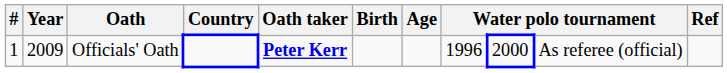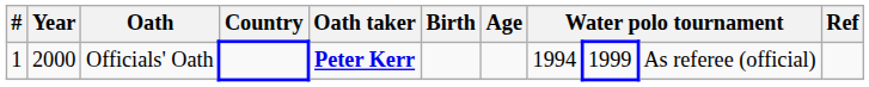 <table class="wikitable sortable" style="text-align: center; font-size: 85%; margin-left: 1em;">
 <tr>
 <th>#</th>
 <th>Year</th>
 <th>Oath</th>
 <th>Country</th>
 <th>Oath taker</th>
 <th>Birth</th>
 <th>Age</th>
 <th colspan="3">Water polo tournament</th>
 <th class="unsortable">Ref</th>
 </tr>
 <tr>
 <td>1</td>
-<td>2009</td>
+<td>2000</td>
 <td style="text-align: left;">Officials' Oath</td>
 <td style="border: 2px solid blue; text-align: left;"></td>
 <td style="text-align: left;" data-sort-value="Kerr, Peter"><strong><a href='#'>Peter Kerr</a></strong></td>
 <td></td>
 <td></td>
-<td>1996</td>
-<td style="border: 2px solid blue;">2000</td>
+<td>1994</td>
+<td style="border: 2px solid blue;">1999</td>
 <td style="text-align: left;">As referee (official)</td>
 <td></td>
 </tr>
 </table>
